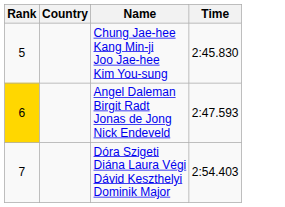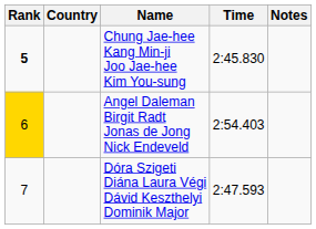 <table class="wikitable sortable" style="text-align:center">
 <tr>
 <th>Rank</th>
 <th>Country</th>
 <th>Name</th>
 <th>Time</th>
+<th>Notes</th>
 </tr>
 <tr>
-<td>5</td>
+<td><strong>5</strong></td>
 <td align=left></td>
 <td align=left><a href='#'>Chung Jae-hee</a><br><a href='#'>Kang Min-ji</a><br><a href='#'>Joo Jae-hee</a><br><a href='#'>Kim You-sung</a></td>
 <td>2:45.830</td>
+<td></td>
 </tr>
 <tr>
 <td style="background: gold;">6</td>
 <td align=left></td>
 <td align=left><a href='#'>Angel Daleman</a><br><a href='#'>Birgit Radt</a><br><a href='#'>Jonas de Jong</a><br><a href='#'>Nick Endeveld</a></td>
-<td>2:47.593</td>
+<td>2:54.403</td>
+<td></td>
 </tr>
 <tr>
 <td>7</td>
 <td align=left></td>
 <td align=left><a href='#'>Dóra Szigeti</a><br><a href='#'>Diána Laura Végi</a><br><a href='#'>Dávid Keszthelyi</a><br><a href='#'>Dominik Major</a></td>
-<td>2:54.403</td>
+<td>2:47.593</td>
+<td></td>
 </tr>
 </table>
